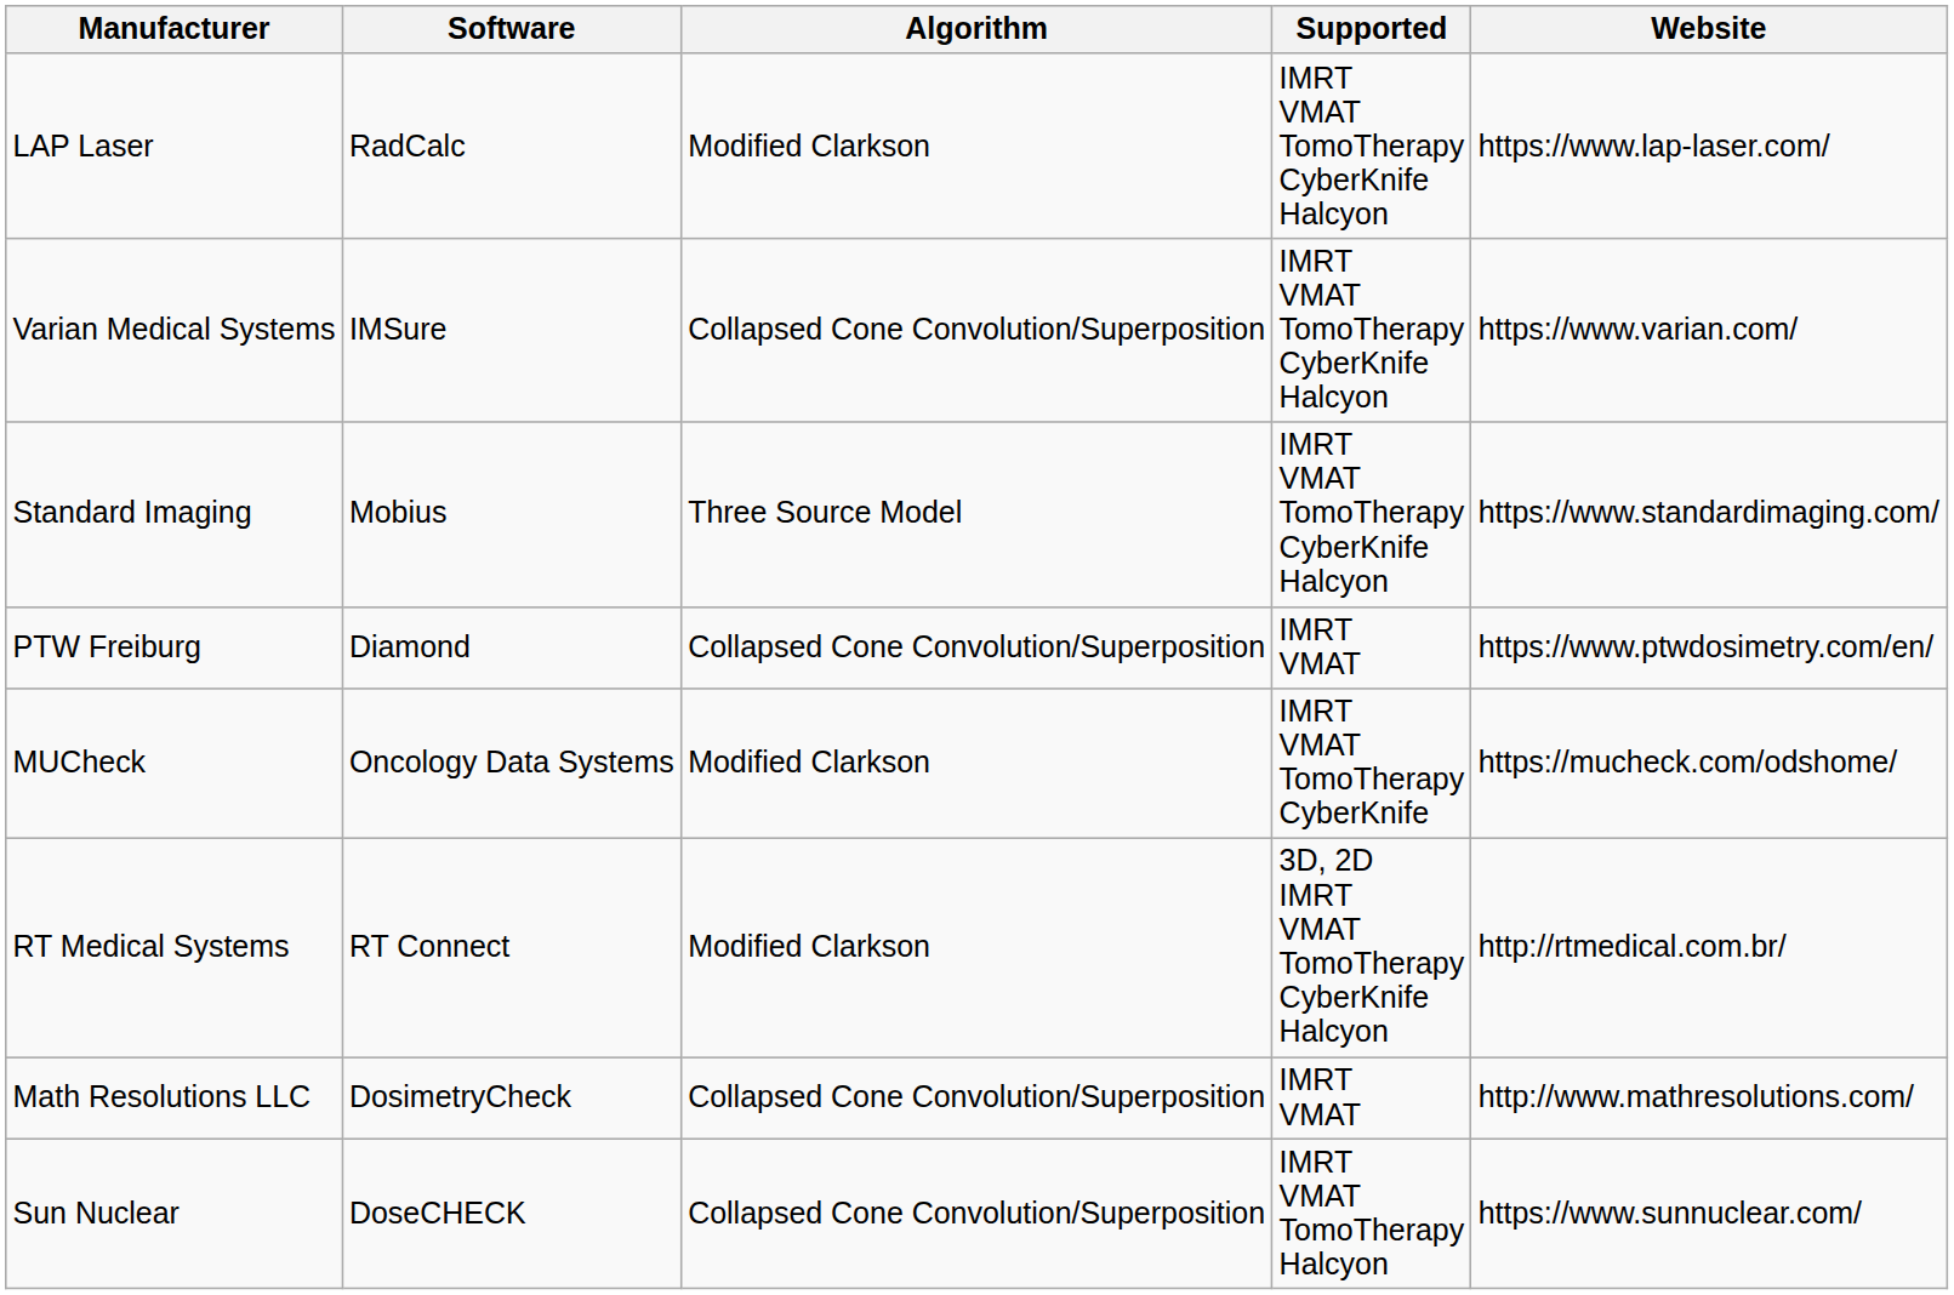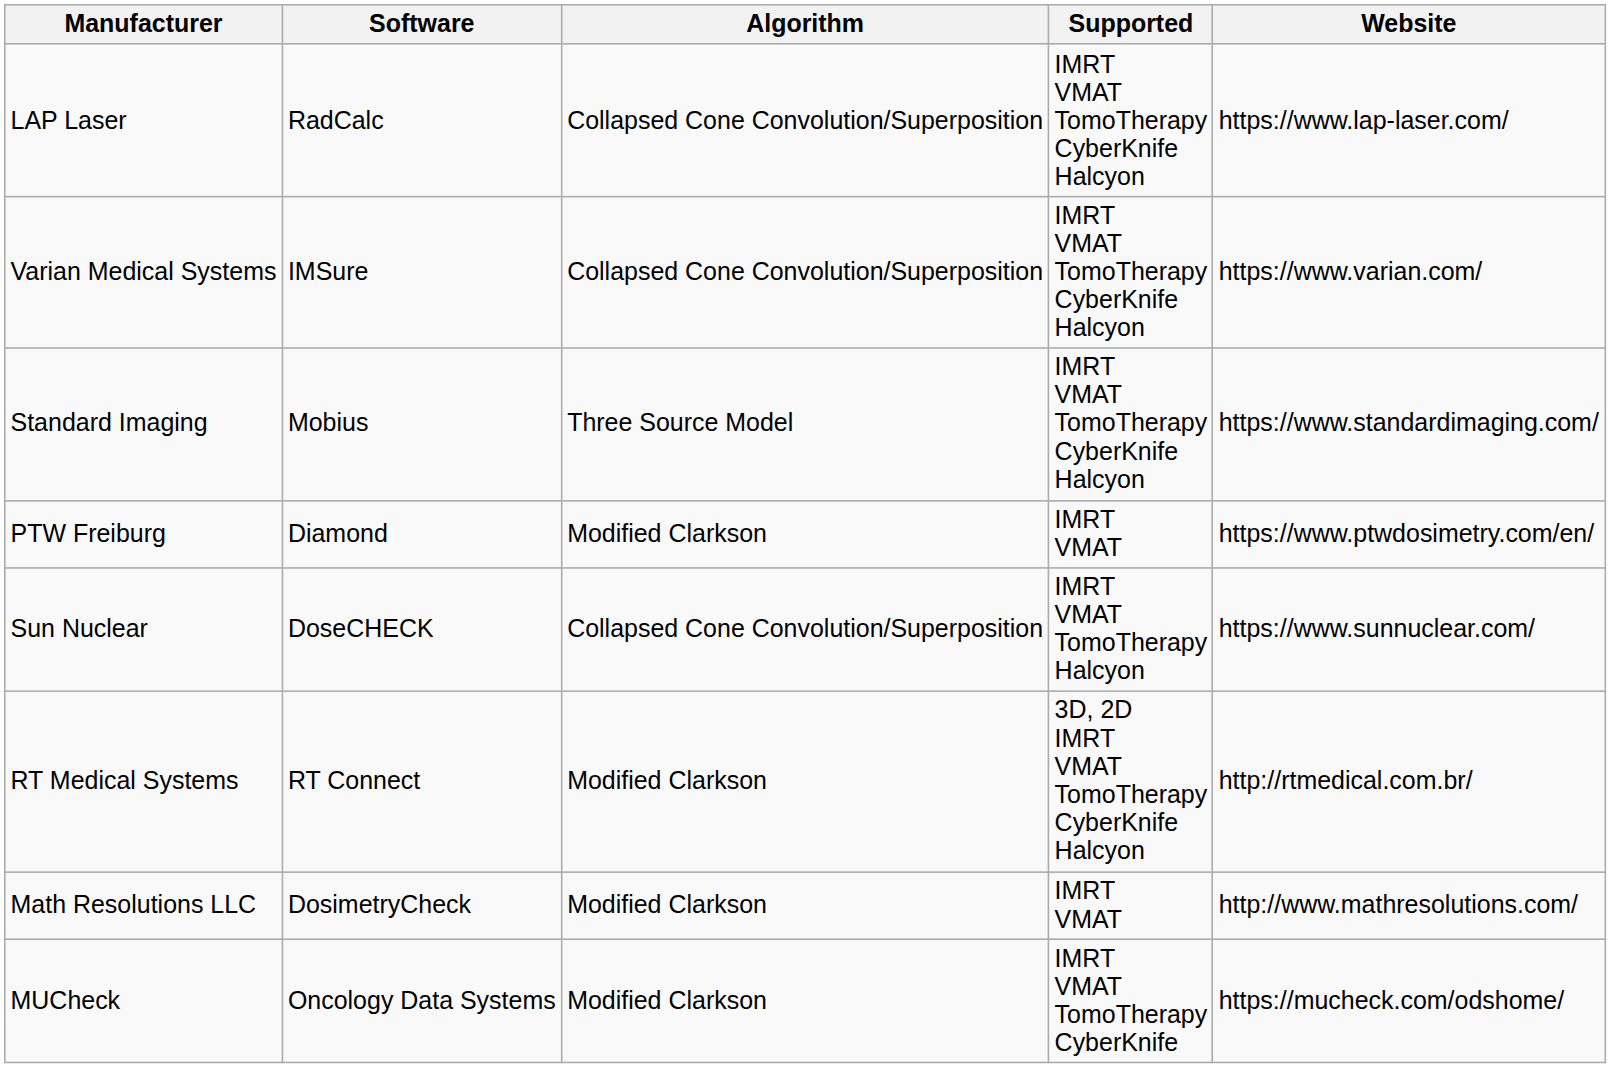 <table class="wikitable">
 <tr>
 <th>Manufacturer</th>
 <th>Software</th>
 <th>Algorithm</th>
 <th>Supported</th>
 <th>Website</th>
 </tr>
 <tr>
 <td>LAP Laser</td>
 <td>RadCalc</td>
-<td>Modified Clarkson</td>
+<td>Collapsed Cone Convolution/Superposition</td>
 <td>IMRT<br>VMAT<br>TomoTherapy<br>CyberKnife<br>Halcyon</td>
 <td>https://www.lap-laser.com/</td>
 </tr>
 <tr>
 <td>Varian Medical Systems</td>
 <td>IMSure</td>
 <td>Collapsed Cone Convolution/Superposition</td>
 <td>IMRT<br>VMAT<br>TomoTherapy<br>CyberKnife<br>Halcyon</td>
 <td>https://www.varian.com/</td>
 </tr>
 <tr>
 <td>Standard Imaging</td>
 <td>Mobius</td>
 <td>Three Source Model</td>
 <td>IMRT<br>VMAT<br>TomoTherapy<br>CyberKnife<br>Halcyon</td>
 <td>https://www.standardimaging.com/</td>
 </tr>
 <tr>
 <td>PTW Freiburg</td>
 <td>Diamond</td>
-<td>Collapsed Cone Convolution/Superposition</td>
+<td>Modified Clarkson</td>
 <td>IMRT<br>VMAT</td>
 <td>https://www.ptwdosimetry.com/en/</td>
 </tr>
 <tr>
-<td>MUCheck</td>
-<td>Oncology Data Systems</td>
-<td>Modified Clarkson</td>
-<td>IMRT<br>VMAT<br>TomoTherapy<br>CyberKnife</td>
-<td>https://mucheck.com/odshome/</td>
+<td>Sun Nuclear</td>
+<td>DoseCHECK</td>
+<td>Collapsed Cone Convolution/Superposition</td>
+<td>IMRT<br>VMAT<br>TomoTherapy<br>Halcyon</td>
+<td>https://www.sunnuclear.com/</td>
 </tr>
 <tr>
 <td>RT Medical Systems</td>
 <td>RT Connect</td>
 <td>Modified Clarkson</td>
 <td>3D, 2D<br>IMRT<br>VMAT<br>TomoTherapy<br>CyberKnife<br>Halcyon</td>
 <td>http://rtmedical.com.br/</td>
 </tr>
 <tr>
 <td>Math Resolutions LLC</td>
 <td>DosimetryCheck</td>
-<td>Collapsed Cone Convolution/Superposition</td>
+<td>Modified Clarkson</td>
 <td>IMRT<br>VMAT</td>
 <td>http://www.mathresolutions.com/</td>
 </tr>
 <tr>
-<td>Sun Nuclear</td>
-<td>DoseCHECK</td>
-<td>Collapsed Cone Convolution/Superposition</td>
-<td>IMRT<br>VMAT<br>TomoTherapy<br>Halcyon</td>
-<td>https://www.sunnuclear.com/</td>
+<td>MUCheck</td>
+<td>Oncology Data Systems</td>
+<td>Modified Clarkson</td>
+<td>IMRT<br>VMAT<br>TomoTherapy<br>CyberKnife</td>
+<td>https://mucheck.com/odshome/</td>
 </tr>
 </table>
